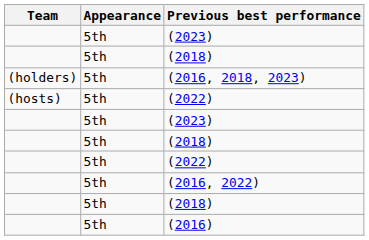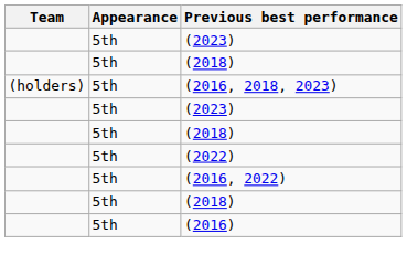 <table class="wikitable sortable" style="text-align: left;">
 <tr>
 <th>Team</th>
 <th data-sort-type="number">Appearance</th>
 <th>Previous best performance</th>
 </tr>
 <tr>
 <td></td>
 <td>5th</td>
 <td> (<a href='#'>2023</a>)</td>
 </tr>
 <tr>
 <td></td>
 <td>5th</td>
 <td> (<a href='#'>2018</a>)</td>
 </tr>
 <tr>
 <td> (holders)</td>
 <td>5th</td>
 <td> (<a href='#'>2016</a>, <a href='#'>2018</a>, <a href='#'>2023</a>)</td>
-</tr>
-<tr>
-<td> (hosts)</td>
-<td>5th</td>
-<td> (<a href='#'>2022</a>)</td>
 </tr>
 <tr>
 <td></td>
 <td>5th</td>
 <td> (<a href='#'>2023</a>)</td>
 </tr>
 <tr>
 <td></td>
 <td>5th</td>
 <td> (<a href='#'>2018</a>)</td>
 </tr>
 <tr>
 <td></td>
 <td>5th</td>
 <td> (<a href='#'>2022</a>)</td>
 </tr>
 <tr>
 <td></td>
 <td>5th</td>
 <td> (<a href='#'>2016</a>, <a href='#'>2022</a>)</td>
 </tr>
 <tr>
 <td></td>
 <td>5th</td>
 <td> (<a href='#'>2018</a>)</td>
 </tr>
 <tr>
 <td></td>
 <td>5th</td>
 <td> (<a href='#'>2016</a>)</td>
 </tr>
 </table>
